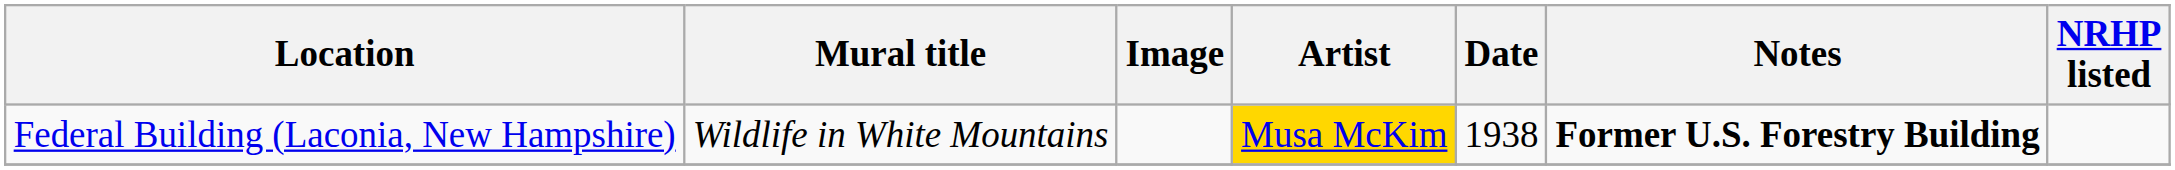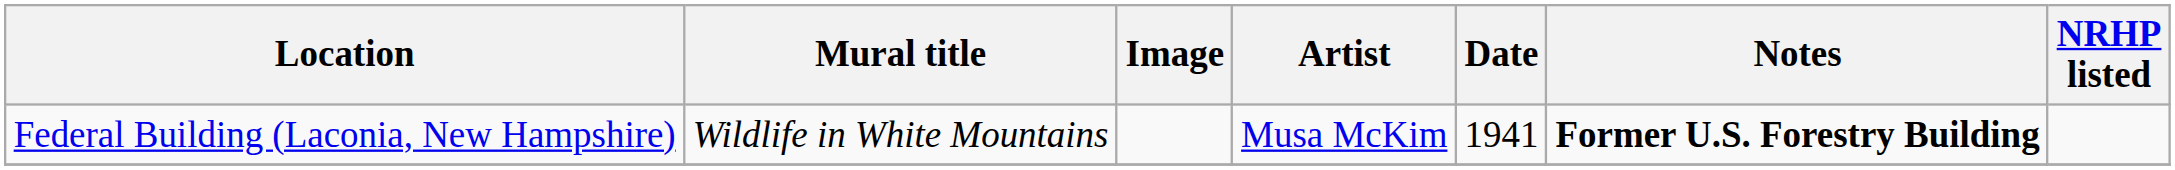 <table class="wikitable sortable">
 <tr>
 <th>Location</th>
 <th>Mural title</th>
 <th>Image</th>
 <th>Artist</th>
 <th>Date</th>
 <th>Notes</th>
 <th><a href='#'>NRHP</a><br>listed</th>
 </tr>
 <tr ]>
 <td><a href='#'>Federal Building (Laconia, New Hampshire)</a></td>
 <td><em>Wildlife in White Mountains</em></td>
 <td></td>
-<td style="background: gold;"><a href='#'>Musa McKim</a></td>
-<td>1938</td>
+<td><a href='#'>Musa McKim</a></td>
+<td>1941</td>
 <td><strong>Former U.S. Forestry Building</strong></td>
 <td></td>
 </tr>
 <tr>
 </tr>
 </table>
